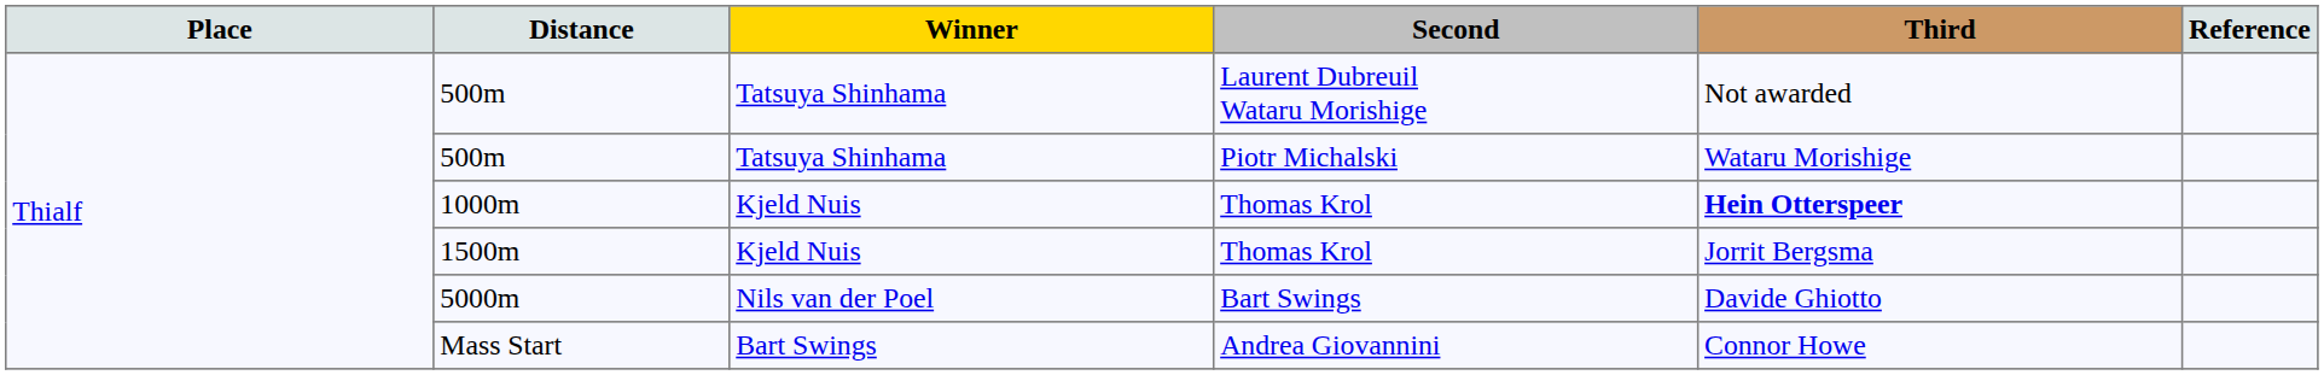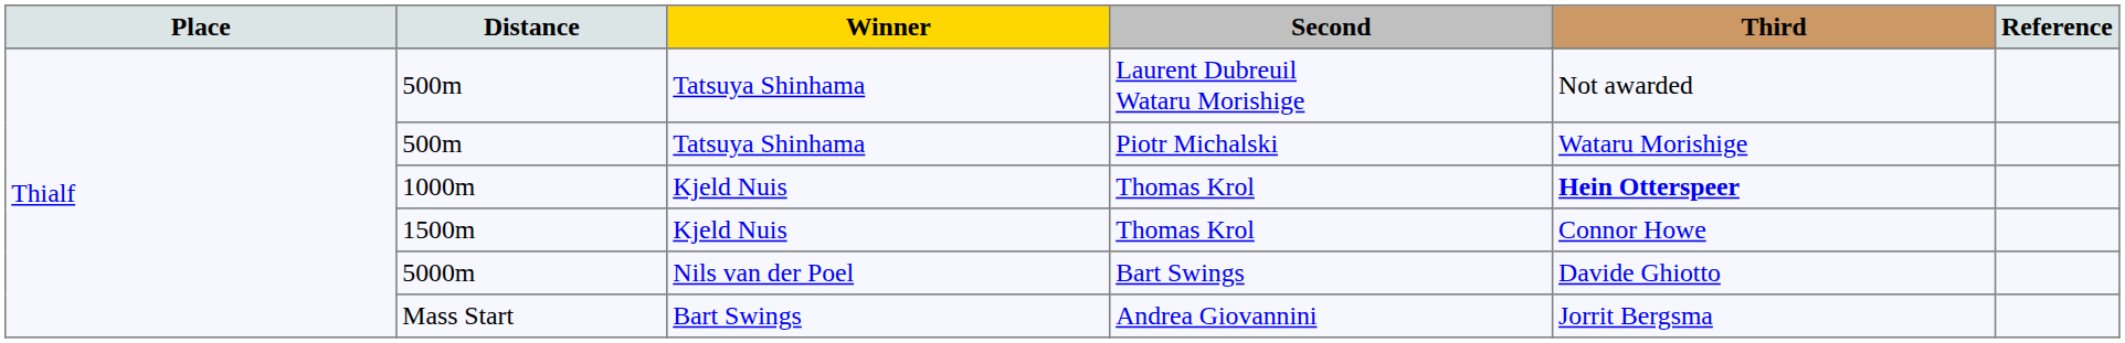 <table bgcolor="#f7f8ff" cellpadding="3" cellspacing="0" border="1" style="font-size: 95%; border: gray solid 1px; border-collapse: collapse;">
 <tr bgcolor="#cccccc" (1>
 <td width="220" align="center" bgcolor="#dce5e5"><strong>Place</strong></td>
 <td width="150" align="center" bgcolor="#dce5e5"><strong>Distance</strong></td>
 <td align="center" bgcolor="gold" width="250"><strong>Winner</strong></td>
 <td align="center" bgcolor="silver" width="250"><strong>Second</strong></td>
 <td width="250" align="center" bgcolor="#cc9966"><strong>Third</strong></td>
 <td width="30" align="center" bgcolor="#dce5e5"><strong>Reference</strong></td>
 </tr>
 <tr align="left">
 <td rowspan=6><a href='#'>Thialf</a></td>
 <td>500m</td>
 <td> <a href='#'>Tatsuya Shinhama</a></td>
 <td> <a href='#'>Laurent Dubreuil</a><br> <a href='#'>Wataru Morishige</a></td>
 <td>Not awarded</td>
 <td></td>
 </tr>
 <tr align="left">
 <td>500m</td>
 <td> <a href='#'>Tatsuya Shinhama</a></td>
 <td> <a href='#'>Piotr Michalski</a></td>
 <td> <a href='#'>Wataru Morishige</a></td>
 <td></td>
 </tr>
 <tr align="left">
 <td>1000m</td>
 <td> <a href='#'>Kjeld Nuis</a></td>
 <td> <a href='#'>Thomas Krol</a></td>
 <td><strong> <a href='#'>Hein Otterspeer</a></strong></td>
 <td></td>
 </tr>
 <tr align="left">
 <td>1500m</td>
 <td> <a href='#'>Kjeld Nuis</a></td>
 <td> <a href='#'>Thomas Krol</a></td>
-<td> <a href='#'>Jorrit Bergsma</a></td>
+<td> <a href='#'>Connor Howe</a></td>
 <td></td>
 </tr>
 <tr align="left">
 <td>5000m</td>
 <td> <a href='#'>Nils van der Poel</a></td>
 <td> <a href='#'>Bart Swings</a></td>
 <td> <a href='#'>Davide Ghiotto</a></td>
 <td></td>
 </tr>
 <tr align="left">
 <td>Mass Start</td>
 <td> <a href='#'>Bart Swings</a></td>
 <td> <a href='#'>Andrea Giovannini</a></td>
-<td> <a href='#'>Connor Howe</a></td>
+<td> <a href='#'>Jorrit Bergsma</a></td>
 <td></td>
 </tr>
 </table>
